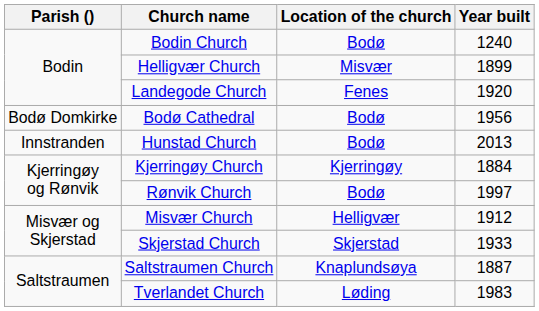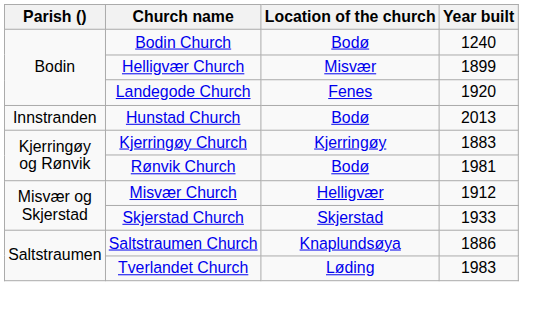 <table class="wikitable" style="text-align:center">
 <tr>
 <th>Parish ()</th>
 <th>Church name</th>
 <th>Location of the church</th>
 <th>Year built</th>
 </tr>
 <tr>
 <td rowspan="3">Bodin</td>
 <td><a href='#'>Bodin Church</a></td>
 <td><a href='#'>Bodø</a></td>
 <td>1240</td>
 </tr>
 <tr>
 <td><a href='#'>Helligvær Church</a></td>
 <td><a href='#'>Misvær</a></td>
 <td>1899</td>
 </tr>
 <tr>
 <td><a href='#'>Landegode Church</a></td>
 <td><a href='#'>Fenes</a></td>
 <td>1920</td>
 </tr>
 <tr>
-<td>Bodø Domkirke</td>
-<td><a href='#'>Bodø Cathedral</a></td>
-<td><a href='#'>Bodø</a></td>
-<td>1956</td>
-</tr>
-<tr>
 <td>Innstranden</td>
 <td><a href='#'>Hunstad Church</a></td>
 <td><a href='#'>Bodø</a></td>
 <td>2013</td>
 </tr>
 <tr>
 <td rowspan="2">Kjerringøy<br>og Rønvik</td>
 <td><a href='#'>Kjerringøy Church</a></td>
 <td><a href='#'>Kjerringøy</a></td>
-<td>1884</td>
+<td>1883</td>
 </tr>
 <tr>
 <td><a href='#'>Rønvik Church</a></td>
 <td><a href='#'>Bodø</a></td>
-<td>1997</td>
+<td>1981</td>
 </tr>
 <tr>
 <td rowspan="2">Misvær og<br>Skjerstad</td>
 <td><a href='#'>Misvær Church</a></td>
 <td><a href='#'>Helligvær</a></td>
 <td>1912</td>
 </tr>
 <tr>
 <td><a href='#'>Skjerstad Church</a></td>
 <td><a href='#'>Skjerstad</a></td>
 <td>1933</td>
 </tr>
 <tr>
 <td rowspan="2">Saltstraumen</td>
 <td><a href='#'>Saltstraumen Church</a></td>
 <td><a href='#'>Knaplundsøya</a></td>
-<td>1887</td>
+<td>1886</td>
 </tr>
 <tr>
 <td><a href='#'>Tverlandet Church</a></td>
 <td><a href='#'>Løding</a></td>
 <td>1983</td>
 </tr>
 </table>
